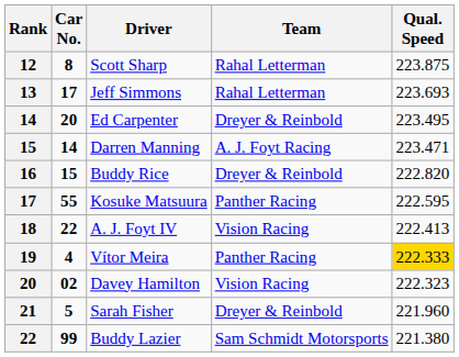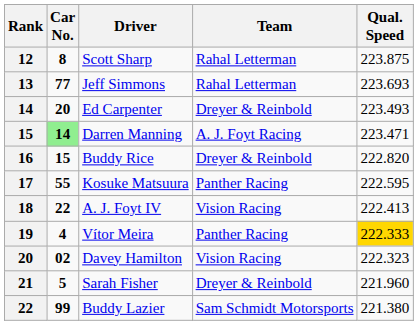 <table class="wikitable" style="font-size:95%;">
 <tr>
 </tr>
 <tr>
 <th>Rank</th>
 <th>Car<br>No.</th>
 <th>Driver</th>
 <th>Team</th>
 <th>Qual.<br>Speed</th>
 </tr>
 <tr>
 <th>12</th>
 <td style="text-align:center"><strong>8</strong></td>
 <td> <a href='#'>Scott Sharp</a></td>
 <td><a href='#'>Rahal Letterman</a></td>
 <td align=center>223.875</td>
 </tr>
 <tr>
 <th>13</th>
-<td style="text-align:center"><strong>17</strong></td>
+<td style="text-align:center"><strong>77</strong></td>
 <td> <a href='#'>Jeff Simmons</a></td>
 <td><a href='#'>Rahal Letterman</a></td>
 <td align=center>223.693</td>
 </tr>
 <tr>
 <th>14</th>
 <td style="text-align:center"><strong>20</strong></td>
 <td> <a href='#'>Ed Carpenter</a></td>
 <td><a href='#'>Dreyer & Reinbold</a></td>
-<td align=center>223.495</td>
+<td align=center>223.493</td>
 </tr>
 <tr>
 <th>15</th>
-<td style="text-align:center"><strong>14</strong></td>
+<td style="background: lightgreen; text-align:center"><strong>14</strong></td>
 <td> <a href='#'>Darren Manning</a></td>
 <td><a href='#'>A. J. Foyt Racing</a></td>
 <td align=center>223.471</td>
 </tr>
 <tr>
 <th>16</th>
 <td style="text-align:center"><strong>15</strong></td>
 <td> <a href='#'>Buddy Rice</a></td>
 <td><a href='#'>Dreyer & Reinbold</a></td>
 <td align=center>222.820</td>
 </tr>
 <tr>
 <th>17</th>
 <td style="text-align:center"><strong>55</strong></td>
 <td> <a href='#'>Kosuke Matsuura</a></td>
 <td><a href='#'>Panther Racing</a></td>
 <td align=center>222.595</td>
 </tr>
 <tr>
 <th>18</th>
 <td style="text-align:center"><strong>22</strong></td>
 <td> <a href='#'>A. J. Foyt IV</a></td>
 <td><a href='#'>Vision Racing</a></td>
 <td align=center>222.413</td>
 </tr>
 <tr>
 <th>19</th>
 <td style="text-align:center"><strong>4</strong></td>
 <td> <a href='#'>Vítor Meira</a></td>
 <td><a href='#'>Panther Racing</a></td>
 <td align=center style="background: gold;">222.333</td>
 </tr>
 <tr>
 <th>20</th>
 <td style="text-align:center"><strong>02</strong></td>
 <td> <a href='#'>Davey Hamilton</a></td>
 <td><a href='#'>Vision Racing</a></td>
 <td align=center>222.323</td>
 </tr>
 <tr>
 <th>21</th>
 <td style="text-align:center"><strong>5</strong></td>
 <td> <a href='#'>Sarah Fisher</a></td>
 <td><a href='#'>Dreyer & Reinbold</a></td>
 <td align=center>221.960</td>
 </tr>
 <tr>
 <th>22</th>
 <td style="text-align:center"><strong>99</strong></td>
 <td> <a href='#'>Buddy Lazier</a></td>
 <td><a href='#'>Sam Schmidt Motorsports</a></td>
 <td align=center>221.380</td>
 </tr>
 </table>
